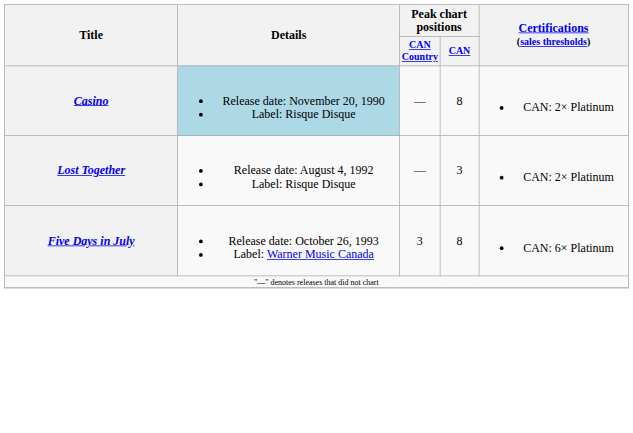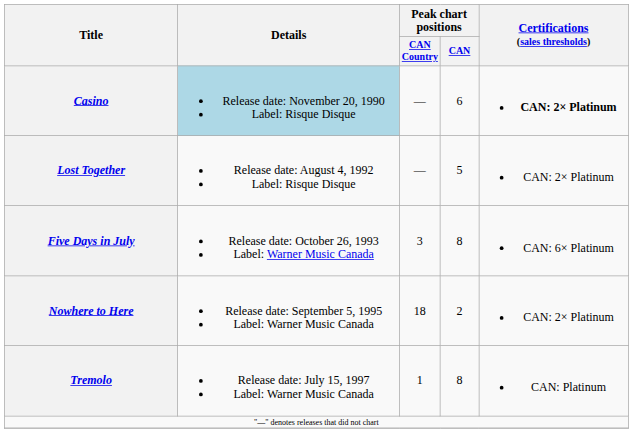 <table class="wikitable plainrowheaders" style="text-align:center;">
 <tr>
 <th rowspan="2" style="width:14em;">Title</th>
 <th rowspan="2" style="width:18em;">Details</th>
 <th colspan="2">Peak chart<br>positions</th>
 <th rowspan="2" style="width:12em;"><a href='#'>Certifications</a><br><small>(<a href='#'>sales thresholds</a>)</small></th>
 </tr>
 <tr style="font-size:smaller;">
 <th width="45"><a href='#'>CAN Country</a></th>
 <th width="45"><a href='#'>CAN</a></th>
 </tr>
 <tr>
 <th scope="row"><em><a href='#'>Casino</a></em></th>
 <td style="background: lightblue;"><br><ul><li>Release date: November 20, 1990</li><li>Label: Risque Disque</li></ul></td>
 <td>—</td>
-<td>8</td>
-<td><br><ul><li>CAN: 2× Platinum</li></ul></td>
+<td>6</td>
+<td><strong><br><ul><li>CAN: 2× Platinum</li></ul></strong></td>
 </tr>
 <tr>
 <th scope="row"><em><a href='#'>Lost Together</a></em></th>
 <td><br><ul><li>Release date: August 4, 1992</li><li>Label: Risque Disque</li></ul></td>
 <td>—</td>
-<td>3</td>
+<td>5</td>
 <td><br><ul><li>CAN: 2× Platinum</li></ul></td>
 </tr>
 <tr>
 <th scope="row"><em><a href='#'>Five Days in July</a></em></th>
 <td><br><ul><li>Release date: October 26, 1993</li><li>Label: <a href='#'>Warner Music Canada</a></li></ul></td>
 <td>3</td>
 <td>8</td>
 <td><br><ul><li>CAN: 6× Platinum</li></ul></td>
 </tr>
 <tr>
+<th scope="row"><em><a href='#'>Nowhere to Here</a></em></th>
+<td><br><ul><li>Release date: September 5, 1995</li><li>Label: Warner Music Canada</li></ul></td>
+<td>18</td>
+<td>2</td>
+<td><br><ul><li>CAN: 2× Platinum</li></ul></td>
+</tr>
+<tr>
+<th scope="row"><em><a href='#'>Tremolo</a></em></th>
+<td><br><ul><li>Release date: July 15, 1997</li><li>Label: Warner Music Canada</li></ul></td>
+<td>1</td>
+<td>8</td>
+<td><br><ul><li>CAN: Platinum</li></ul></td>
+</tr>
+<tr>
 <td colspan="5" style="font-size:8pt">"—" denotes releases that did not chart</td>
 </tr>
 <tr>
 </tr>
 </table>
